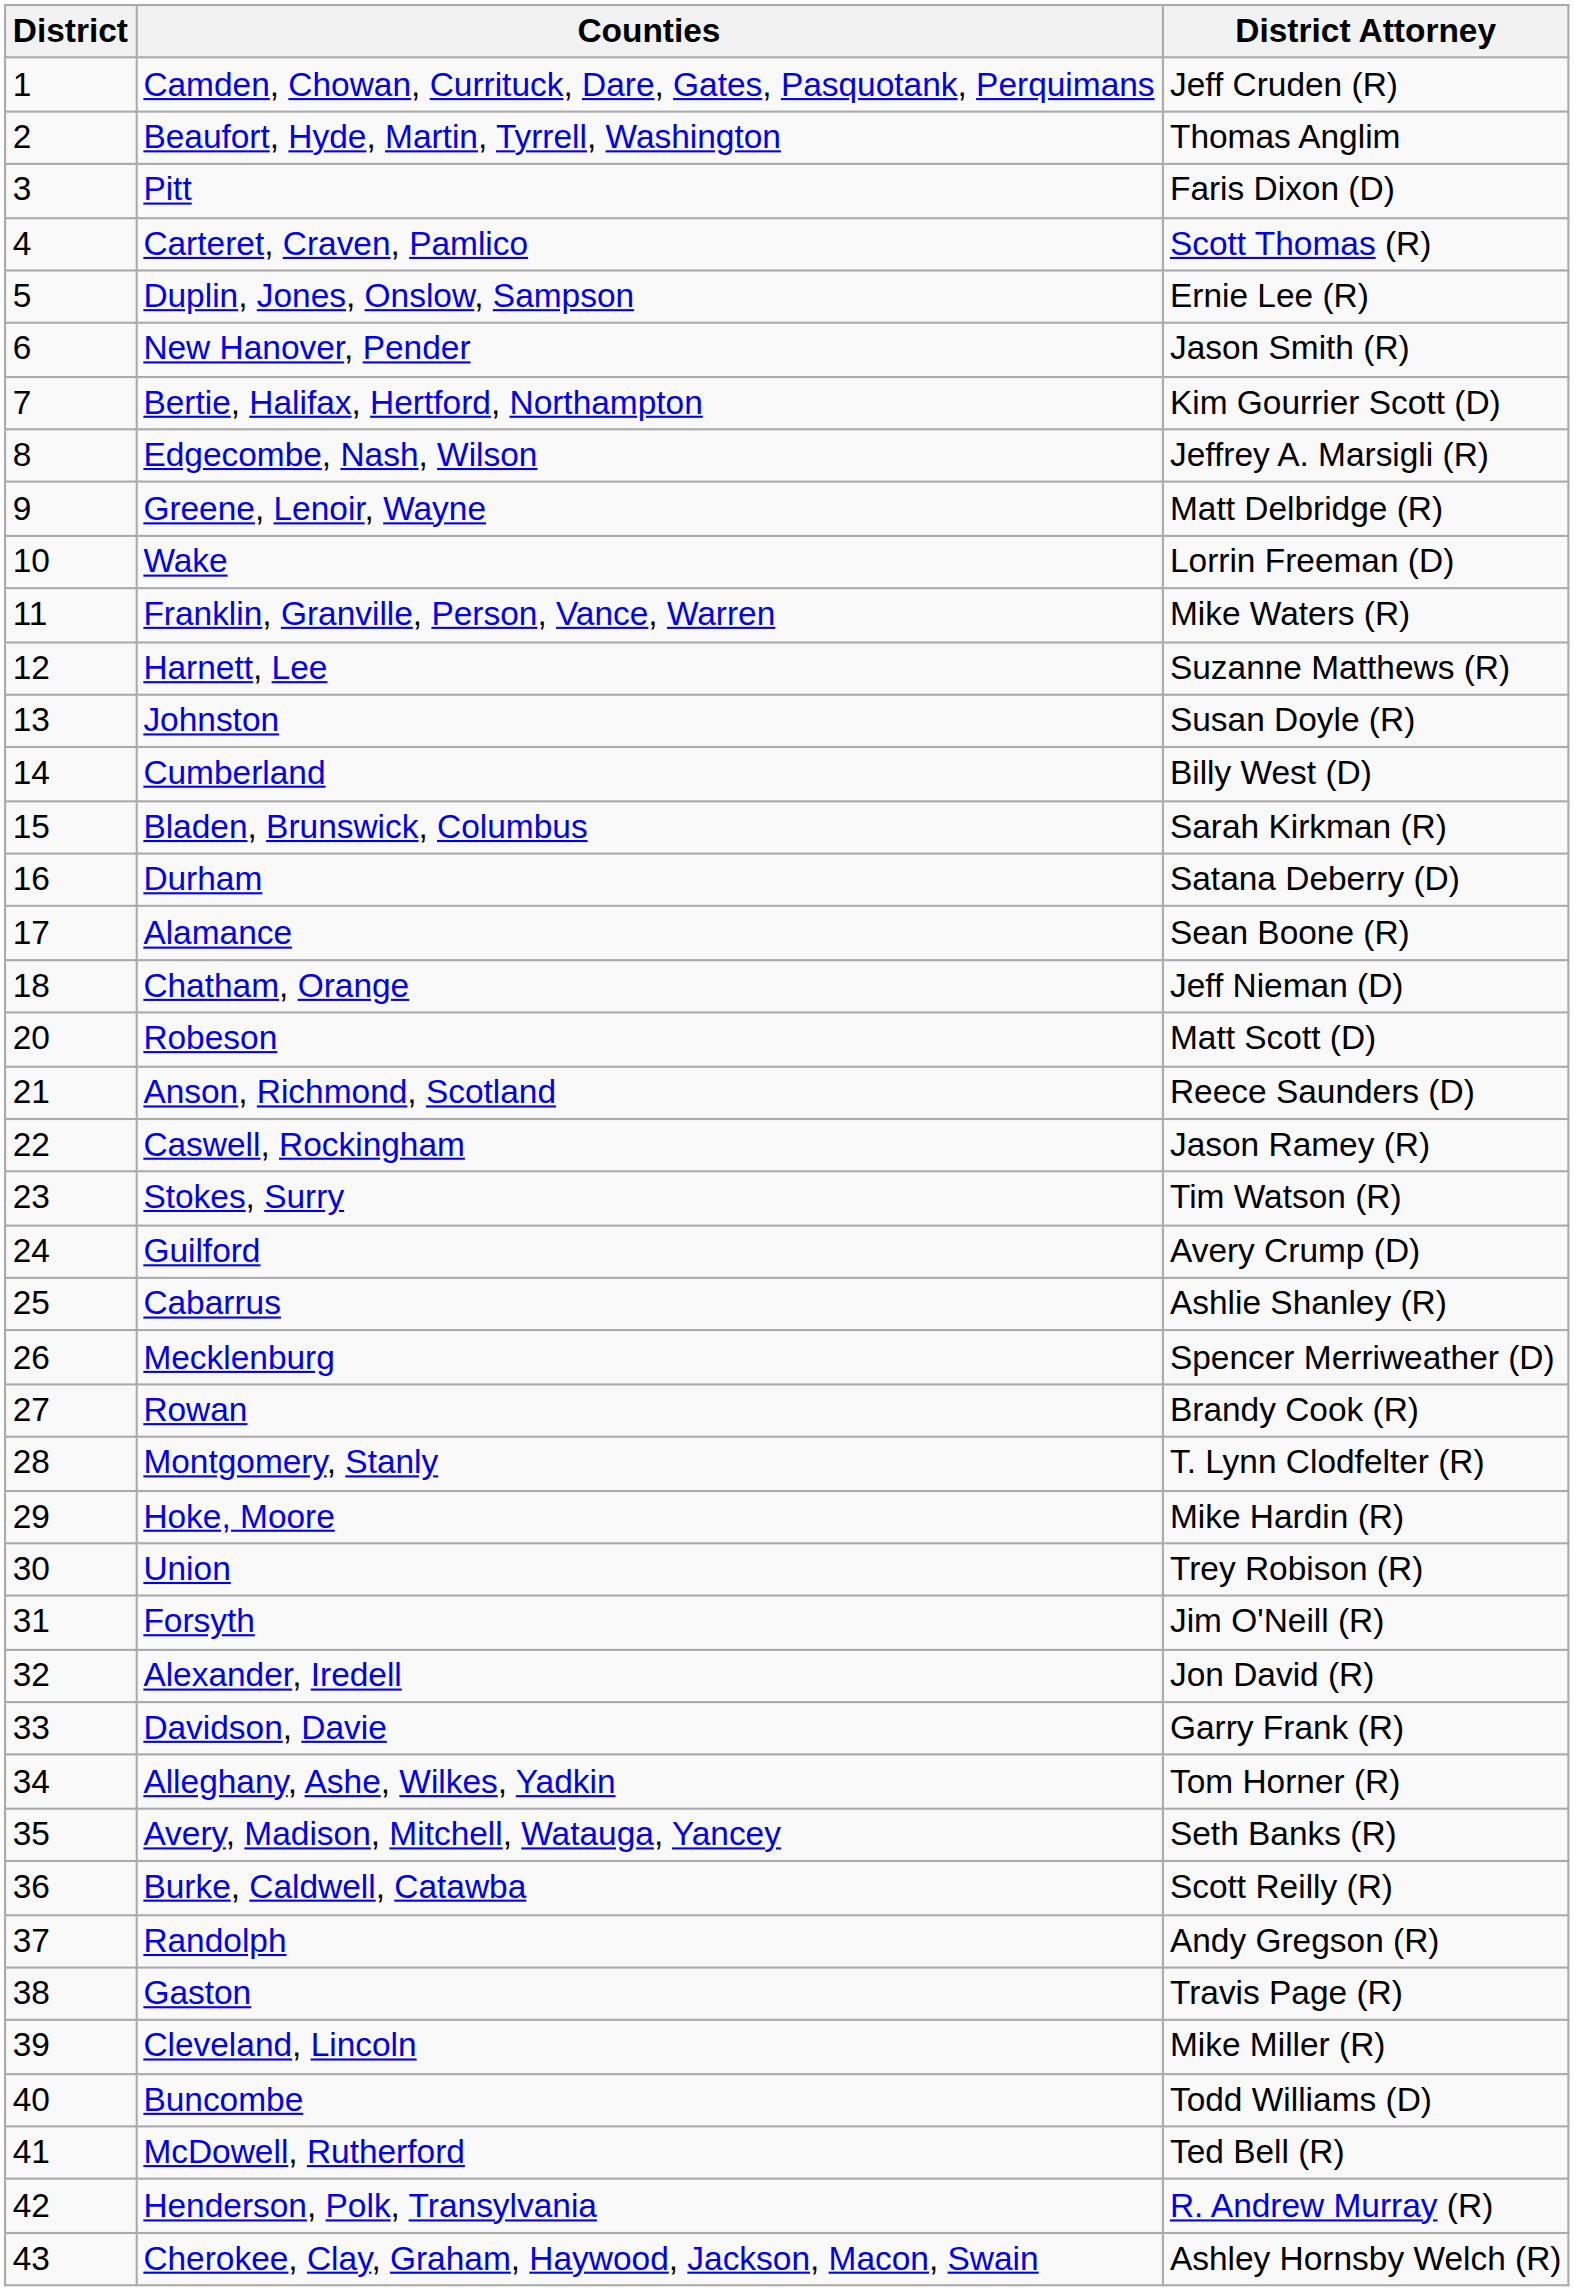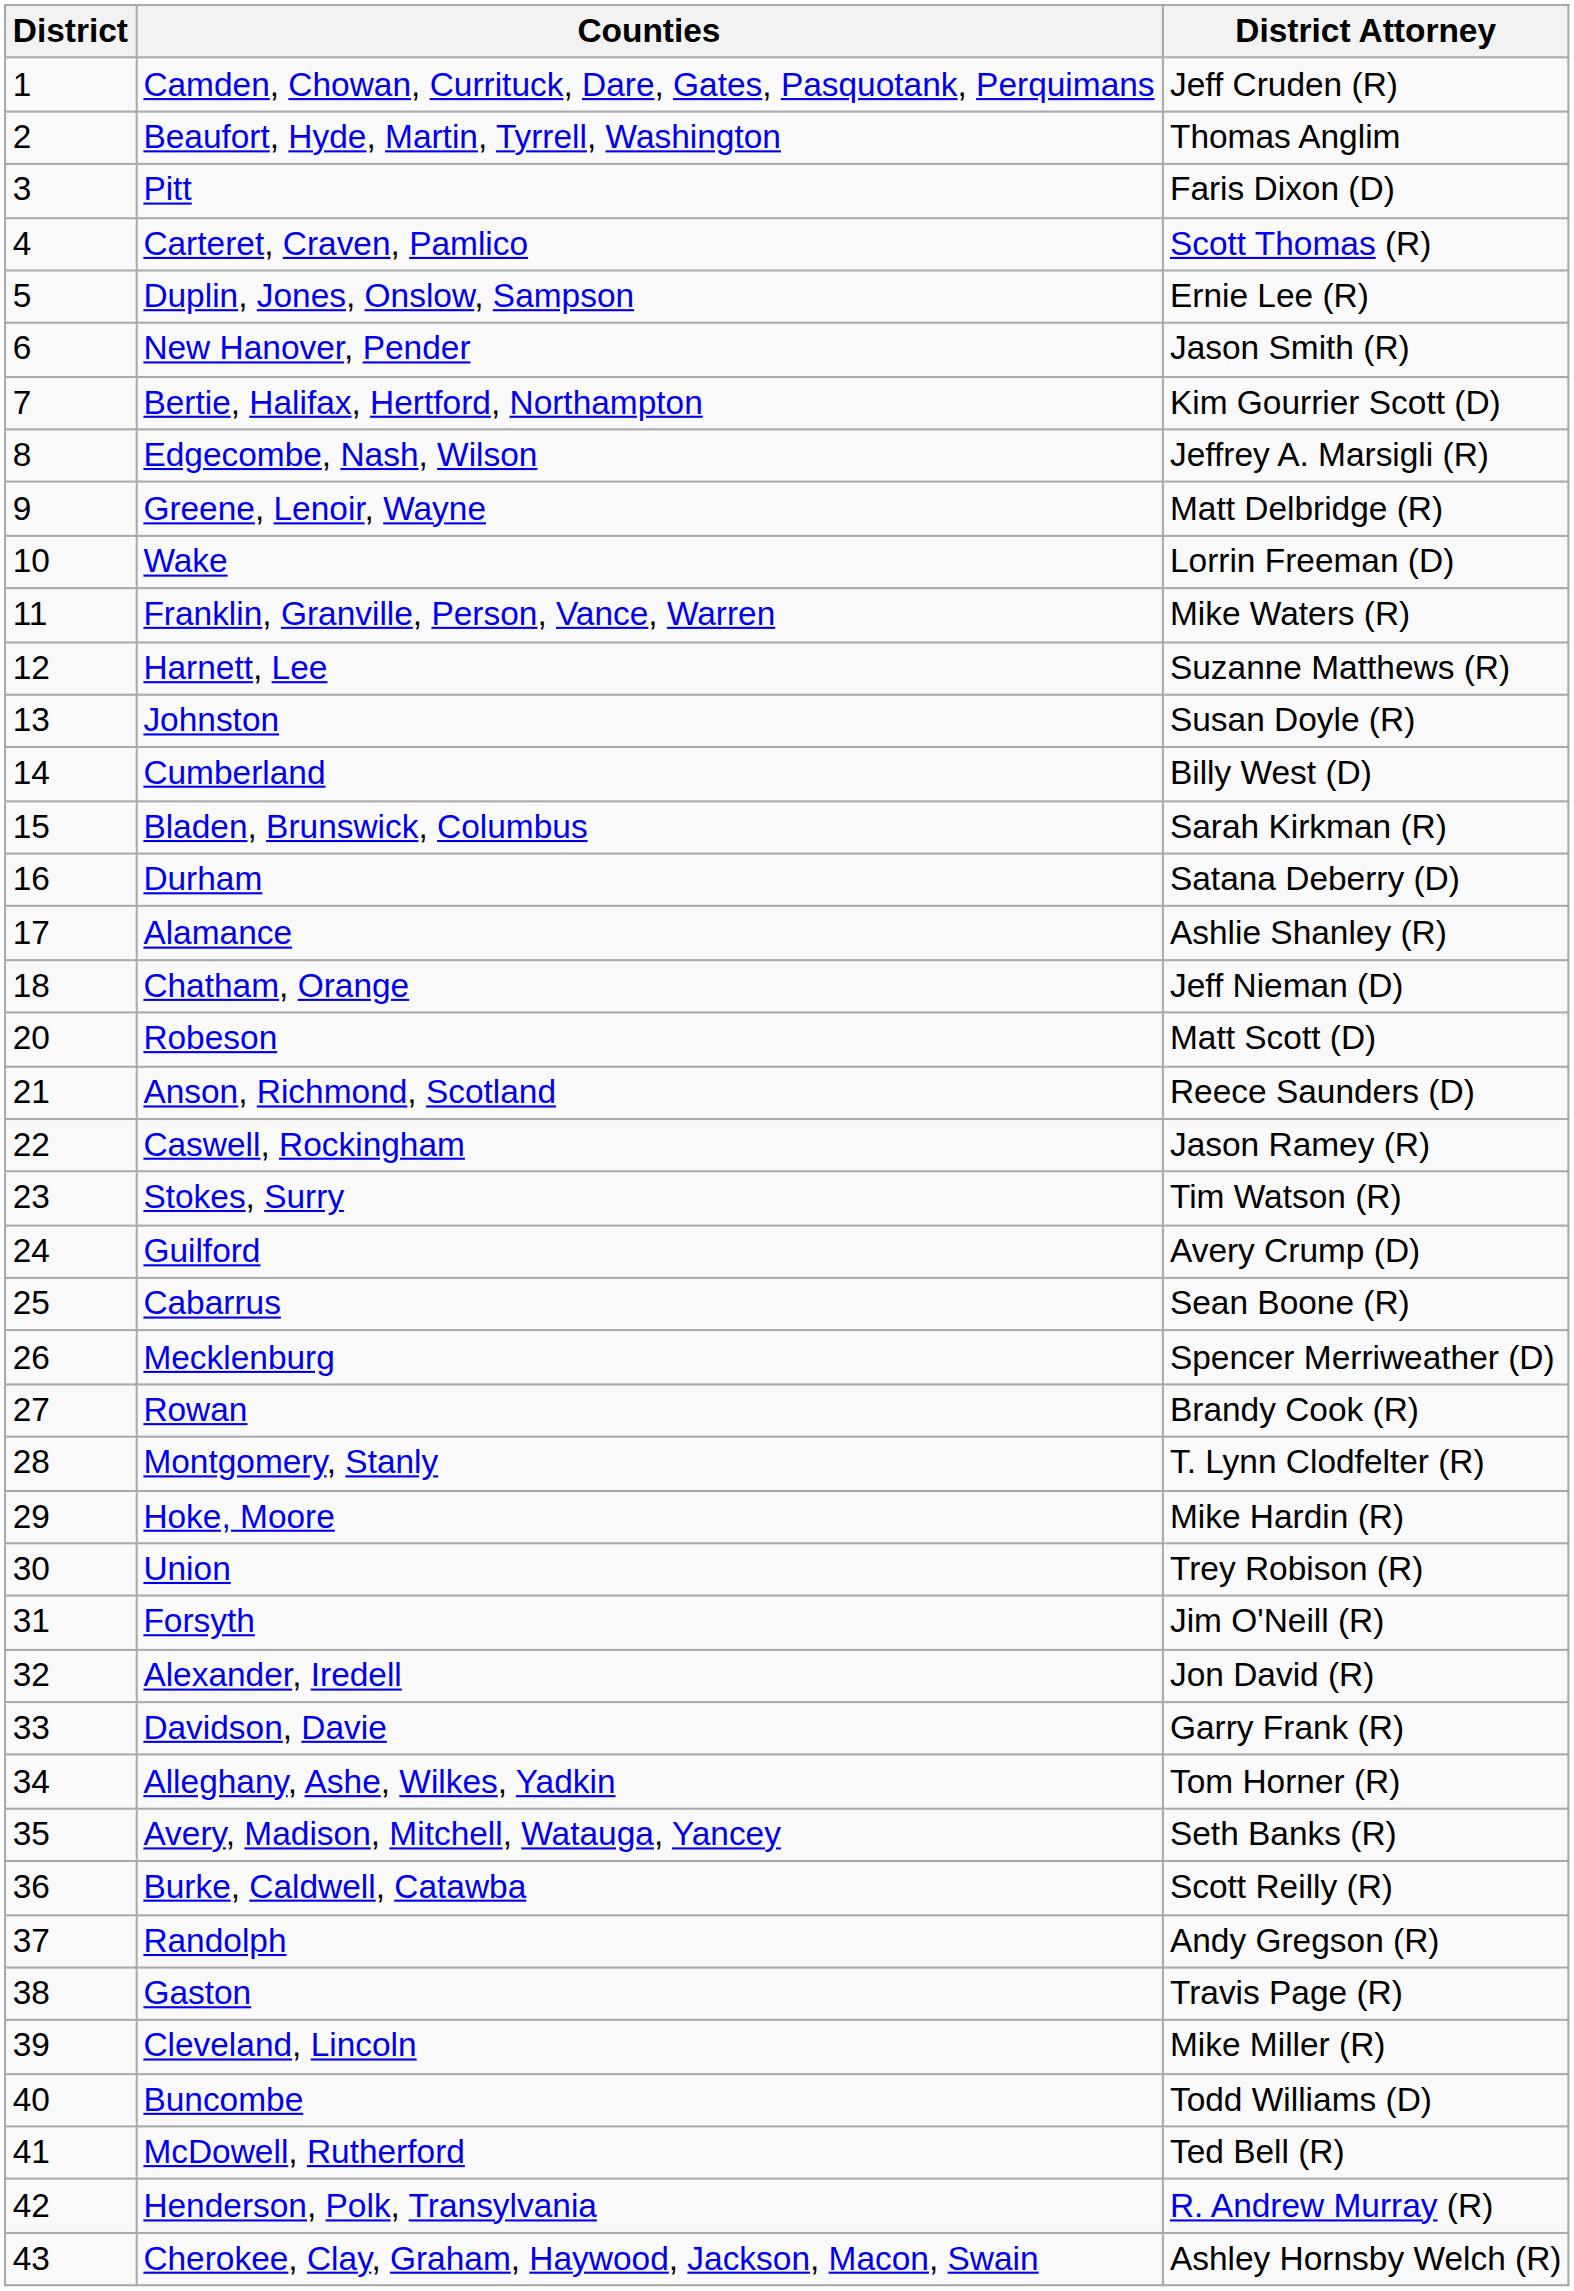 <table class="wikitable">
 <tr>
 <th>District</th>
 <th>Counties</th>
 <th>District Attorney</th>
 </tr>
 <tr>
 <td>1</td>
 <td><a href='#'>Camden</a>, <a href='#'>Chowan</a>, <a href='#'>Currituck</a>, <a href='#'>Dare</a>, <a href='#'>Gates</a>, <a href='#'>Pasquotank</a>, <a href='#'>Perquimans</a></td>
 <td>Jeff Cruden (R)</td>
 </tr>
 <tr>
 <td>2</td>
 <td><a href='#'>Beaufort</a>, <a href='#'>Hyde</a>, <a href='#'>Martin</a>, <a href='#'>Tyrrell</a>, <a href='#'>Washington</a></td>
 <td>Thomas Anglim</td>
 </tr>
 <tr>
 <td>3</td>
 <td><a href='#'>Pitt</a></td>
 <td>Faris Dixon (D)</td>
 </tr>
 <tr>
 <td>4</td>
 <td><a href='#'>Carteret</a>, <a href='#'>Craven</a>, <a href='#'>Pamlico</a></td>
 <td><a href='#'>Scott Thomas</a> (R)</td>
 </tr>
 <tr>
 <td>5</td>
 <td><a href='#'>Duplin</a>, <a href='#'>Jones</a>, <a href='#'>Onslow</a>, <a href='#'>Sampson</a></td>
 <td>Ernie Lee (R)</td>
 </tr>
 <tr>
 <td>6</td>
 <td><a href='#'>New Hanover</a>, <a href='#'>Pender</a></td>
 <td>Jason Smith (R)</td>
 </tr>
 <tr>
 <td>7</td>
 <td><a href='#'>Bertie</a>, <a href='#'>Halifax</a>, <a href='#'>Hertford</a>, <a href='#'>Northampton</a></td>
 <td>Kim Gourrier Scott (D)</td>
 </tr>
 <tr>
 <td>8</td>
 <td><a href='#'>Edgecombe</a>, <a href='#'>Nash</a>, <a href='#'>Wilson</a></td>
 <td>Jeffrey A. Marsigli (R)</td>
 </tr>
 <tr>
 <td>9</td>
 <td><a href='#'>Greene</a>, <a href='#'>Lenoir</a>, <a href='#'>Wayne</a></td>
 <td>Matt Delbridge (R)</td>
 </tr>
 <tr>
 <td>10</td>
 <td><a href='#'>Wake</a></td>
 <td>Lorrin Freeman (D)</td>
 </tr>
 <tr>
 <td>11</td>
 <td><a href='#'>Franklin</a>, <a href='#'>Granville</a>, <a href='#'>Person</a>, <a href='#'>Vance</a>, <a href='#'>Warren</a></td>
 <td>Mike Waters (R)</td>
 </tr>
 <tr>
 <td>12</td>
 <td><a href='#'>Harnett</a>, <a href='#'>Lee</a></td>
 <td>Suzanne Matthews (R)</td>
 </tr>
 <tr>
 <td>13</td>
 <td><a href='#'>Johnston</a></td>
 <td>Susan Doyle (R)</td>
 </tr>
 <tr>
 <td>14</td>
 <td><a href='#'>Cumberland</a></td>
 <td>Billy West (D)</td>
 </tr>
 <tr>
 <td>15</td>
 <td><a href='#'>Bladen</a>, <a href='#'>Brunswick</a>, <a href='#'>Columbus</a></td>
 <td>Sarah Kirkman (R)</td>
 </tr>
 <tr>
 <td>16</td>
 <td><a href='#'>Durham</a></td>
 <td>Satana Deberry (D)</td>
 </tr>
 <tr>
 <td>17</td>
 <td><a href='#'>Alamance</a></td>
-<td>Sean Boone (R)</td>
+<td>Ashlie Shanley (R)</td>
 </tr>
 <tr>
 <td>18</td>
 <td><a href='#'>Chatham</a>, <a href='#'>Orange</a></td>
 <td>Jeff Nieman (D)</td>
 </tr>
 <tr>
 <td>20</td>
 <td><a href='#'>Robeson</a></td>
 <td>Matt Scott (D)</td>
 </tr>
 <tr>
 <td>21</td>
 <td><a href='#'>Anson</a>, <a href='#'>Richmond</a>, <a href='#'>Scotland</a></td>
 <td>Reece Saunders (D)</td>
 </tr>
 <tr>
 <td>22</td>
 <td><a href='#'>Caswell</a>, <a href='#'>Rockingham</a></td>
 <td>Jason Ramey (R)</td>
 </tr>
 <tr>
 <td>23</td>
 <td><a href='#'>Stokes</a>, <a href='#'>Surry</a></td>
 <td>Tim Watson (R)</td>
 </tr>
 <tr>
 <td>24</td>
 <td><a href='#'>Guilford</a></td>
 <td>Avery Crump (D)</td>
 </tr>
 <tr>
 <td>25</td>
 <td><a href='#'>Cabarrus</a></td>
-<td>Ashlie Shanley (R)</td>
+<td>Sean Boone (R)</td>
 </tr>
 <tr>
 <td>26</td>
 <td><a href='#'>Mecklenburg</a></td>
 <td>Spencer Merriweather (D)</td>
 </tr>
 <tr>
 <td>27</td>
 <td><a href='#'>Rowan</a></td>
 <td>Brandy Cook (R)</td>
 </tr>
 <tr>
 <td>28</td>
 <td><a href='#'>Montgomery</a>, <a href='#'>Stanly</a></td>
 <td>T. Lynn Clodfelter (R)</td>
 </tr>
 <tr>
 <td>29</td>
 <td><a href='#'>Hoke, Moore</a></td>
 <td>Mike Hardin (R)</td>
 </tr>
 <tr>
 <td>30</td>
 <td><a href='#'>Union</a></td>
 <td>Trey Robison (R)</td>
 </tr>
 <tr>
 <td>31</td>
 <td><a href='#'>Forsyth</a></td>
 <td>Jim O'Neill (R)</td>
 </tr>
 <tr>
 <td>32</td>
 <td><a href='#'>Alexander</a>, <a href='#'>Iredell</a></td>
 <td>Jon David (R)</td>
 </tr>
 <tr>
 <td>33</td>
 <td><a href='#'>Davidson</a>, <a href='#'>Davie</a></td>
 <td>Garry Frank (R)</td>
 </tr>
 <tr>
 <td>34</td>
 <td><a href='#'>Alleghany</a>, <a href='#'>Ashe</a>, <a href='#'>Wilkes</a>, <a href='#'>Yadkin</a></td>
 <td>Tom Horner (R)</td>
 </tr>
 <tr>
 <td>35</td>
 <td><a href='#'>Avery</a>, <a href='#'>Madison</a>, <a href='#'>Mitchell</a>, <a href='#'>Watauga</a>, <a href='#'>Yancey</a></td>
 <td>Seth Banks (R)</td>
 </tr>
 <tr>
 <td>36</td>
 <td><a href='#'>Burke</a>, <a href='#'>Caldwell</a>, <a href='#'>Catawba</a></td>
 <td>Scott Reilly (R)</td>
 </tr>
 <tr>
 <td>37</td>
 <td><a href='#'>Randolph</a></td>
 <td>Andy Gregson (R)</td>
 </tr>
 <tr>
 <td>38</td>
 <td><a href='#'>Gaston</a></td>
 <td>Travis Page (R)</td>
 </tr>
 <tr>
 <td>39</td>
 <td><a href='#'>Cleveland</a>, <a href='#'>Lincoln</a></td>
 <td>Mike Miller (R)</td>
 </tr>
 <tr>
 <td>40</td>
 <td><a href='#'>Buncombe</a></td>
 <td>Todd Williams (D)</td>
 </tr>
 <tr>
 <td>41</td>
 <td><a href='#'>McDowell</a>, <a href='#'>Rutherford</a></td>
 <td>Ted Bell (R)</td>
 </tr>
 <tr>
 <td>42</td>
 <td><a href='#'>Henderson</a>, <a href='#'>Polk</a>, <a href='#'>Transylvania</a></td>
 <td><a href='#'>R. Andrew Murray</a> (R)</td>
 </tr>
 <tr>
 <td>43</td>
 <td><a href='#'>Cherokee</a>, <a href='#'>Clay</a>, <a href='#'>Graham</a>, <a href='#'>Haywood</a>, <a href='#'>Jackson</a>, <a href='#'>Macon</a>, <a href='#'>Swain</a></td>
 <td>Ashley Hornsby Welch (R)</td>
 </tr>
 </table>
